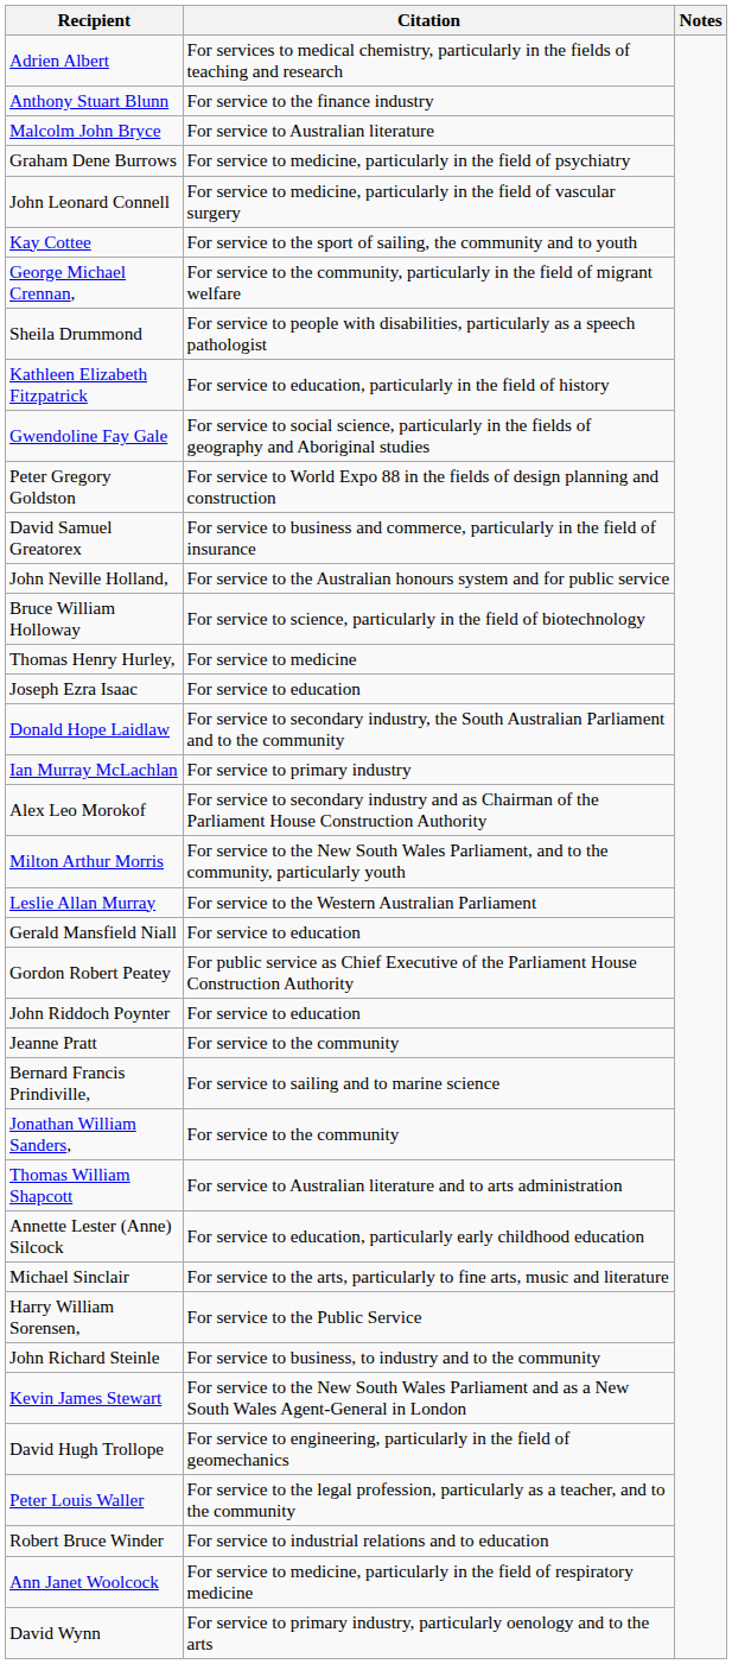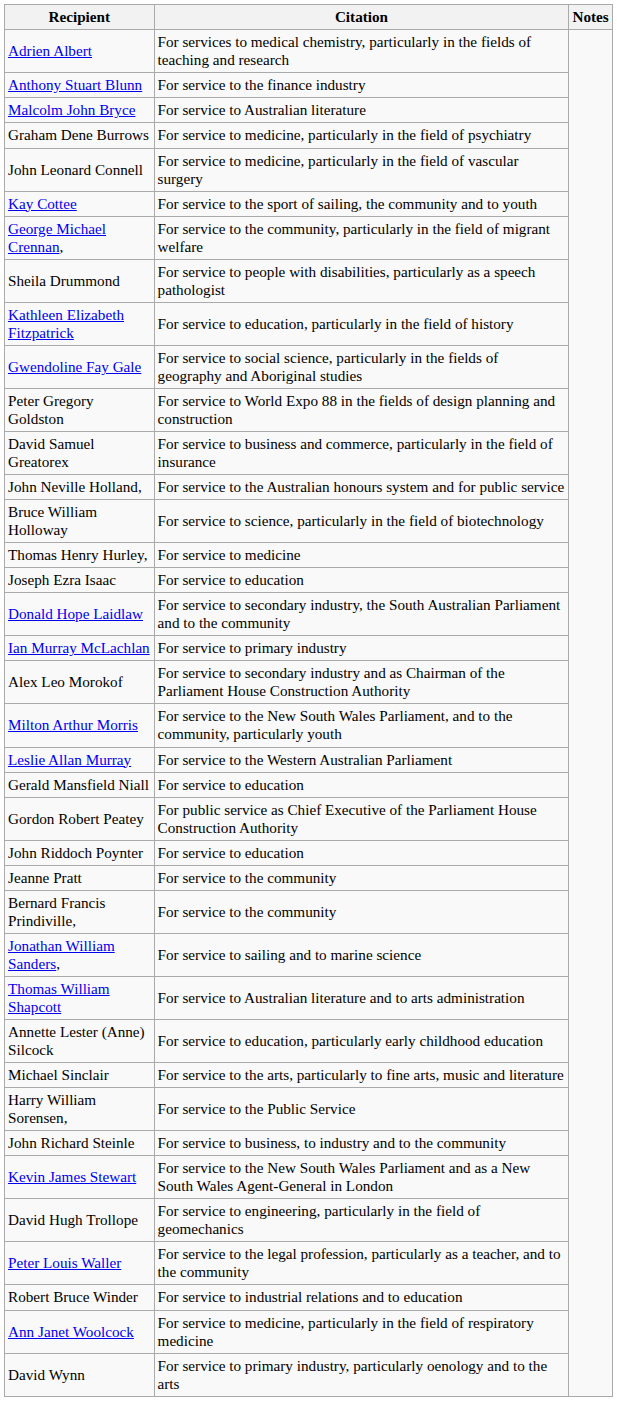 <table class="wikitable" style="font-size:95%;">
 <tr>
 <th>Recipient</th>
 <th>Citation</th>
 <th>Notes</th>
 </tr>
 <tr>
 <td> <a href='#'>Adrien Albert</a></td>
 <td>For services to medical chemistry, particularly in the fields of teaching and research</td>
 <td rowspan=40></td>
 </tr>
 <tr>
 <td><a href='#'>Anthony Stuart Blunn</a></td>
 <td>For service to the finance industry</td>
 </tr>
 <tr>
 <td> <a href='#'>Malcolm John Bryce</a></td>
 <td>For service to Australian literature</td>
 </tr>
 <tr>
 <td> Graham Dene Burrows</td>
 <td>For service to medicine, particularly in the field of psychiatry</td>
 </tr>
 <tr>
 <td>John Leonard Connell</td>
 <td>For service to medicine, particularly in the field of vascular surgery</td>
 </tr>
 <tr>
 <td><a href='#'>Kay Cottee</a></td>
 <td>For service to the sport of sailing, the community and to youth</td>
 </tr>
 <tr>
 <td> <a href='#'>George Michael Crennan</a>, </td>
 <td>For service to the community, particularly in the field of migrant welfare</td>
 </tr>
 <tr>
 <td>Sheila Drummond</td>
 <td>For service to people with disabilities, particularly as a speech pathologist</td>
 </tr>
 <tr>
 <td><a href='#'>Kathleen Elizabeth Fitzpatrick</a></td>
 <td>For service to education, particularly in the field of history</td>
 </tr>
 <tr>
 <td> <a href='#'>Gwendoline Fay Gale</a></td>
 <td>For service to social science, particularly in the fields of geography and Aboriginal studies</td>
 </tr>
 <tr>
 <td>Peter Gregory Goldston</td>
 <td>For service to World Expo 88 in the fields of design planning and construction</td>
 </tr>
 <tr>
 <td>David Samuel Greatorex</td>
 <td>For service to business and commerce, particularly in the field of insurance</td>
 </tr>
 <tr>
 <td>John Neville Holland, </td>
 <td>For service to the Australian honours system and for public service</td>
 </tr>
 <tr>
 <td> Bruce William Holloway</td>
 <td>For service to science, particularly in the field of biotechnology</td>
 </tr>
 <tr>
 <td> Thomas Henry Hurley, </td>
 <td>For service to medicine</td>
 </tr>
 <tr>
 <td> Joseph Ezra Isaac</td>
 <td>For service to education</td>
 </tr>
 <tr>
 <td><a href='#'>Donald Hope Laidlaw</a></td>
 <td>For service to secondary industry, the South Australian Parliament and to the community</td>
 </tr>
 <tr>
 <td><a href='#'>Ian Murray McLachlan</a></td>
 <td>For service to primary industry</td>
 </tr>
 <tr>
 <td>Alex Leo Morokof</td>
 <td>For service to secondary industry and as Chairman of the Parliament House Construction Authority</td>
 </tr>
 <tr>
 <td> <a href='#'>Milton Arthur Morris</a></td>
 <td>For service to the New South Wales Parliament, and to the community, particularly youth</td>
 </tr>
 <tr>
 <td><a href='#'>Leslie Allan Murray</a></td>
 <td>For service to the Western Australian Parliament</td>
 </tr>
 <tr>
 <td>Gerald Mansfield Niall</td>
 <td>For service to education</td>
 </tr>
 <tr>
 <td>Gordon Robert Peatey</td>
 <td>For public service as Chief Executive of the Parliament House Construction Authority</td>
 </tr>
 <tr>
 <td> John Riddoch Poynter</td>
 <td>For service to education</td>
 </tr>
 <tr>
 <td>Jeanne Pratt</td>
 <td>For service to the community</td>
 </tr>
 <tr>
 <td>Bernard Francis Prindiville, </td>
-<td>For service to sailing and to marine science</td>
+<td>For service to the community</td>
 </tr>
 <tr>
 <td><a href='#'>Jonathan William Sanders</a>, </td>
-<td>For service to the community</td>
+<td>For service to sailing and to marine science</td>
 </tr>
 <tr>
 <td><a href='#'>Thomas William Shapcott</a></td>
 <td>For service to Australian literature and to arts administration</td>
 </tr>
 <tr>
 <td> Annette Lester (Anne) Silcock</td>
 <td>For service to education, particularly early childhood education</td>
 </tr>
 <tr>
 <td>Michael Sinclair</td>
 <td>For service to the arts, particularly to fine arts, music and literature</td>
 </tr>
 <tr>
 <td>Harry William Sorensen, </td>
 <td>For service to the Public Service</td>
 </tr>
 <tr>
 <td>John Richard Steinle</td>
 <td>For service to business, to industry and to the community</td>
 </tr>
 <tr>
 <td> <a href='#'>Kevin James Stewart</a></td>
 <td>For service to the New South Wales Parliament and as a New South Wales Agent-General in London</td>
 </tr>
 <tr>
 <td> David Hugh Trollope</td>
 <td>For service to engineering, particularly in the field of geomechanics</td>
 </tr>
 <tr>
 <td> <a href='#'>Peter Louis Waller</a></td>
 <td>For service to the legal profession, particularly as a teacher, and to the community</td>
 </tr>
 <tr>
 <td>Robert Bruce Winder</td>
 <td>For service to industrial relations and to education</td>
 </tr>
 <tr>
 <td> <a href='#'>Ann Janet Woolcock</a></td>
 <td>For service to medicine, particularly in the field of respiratory medicine</td>
 </tr>
 <tr>
 <td>David Wynn</td>
 <td>For service to primary industry, particularly oenology and to the arts</td>
 </tr>
 </table>
